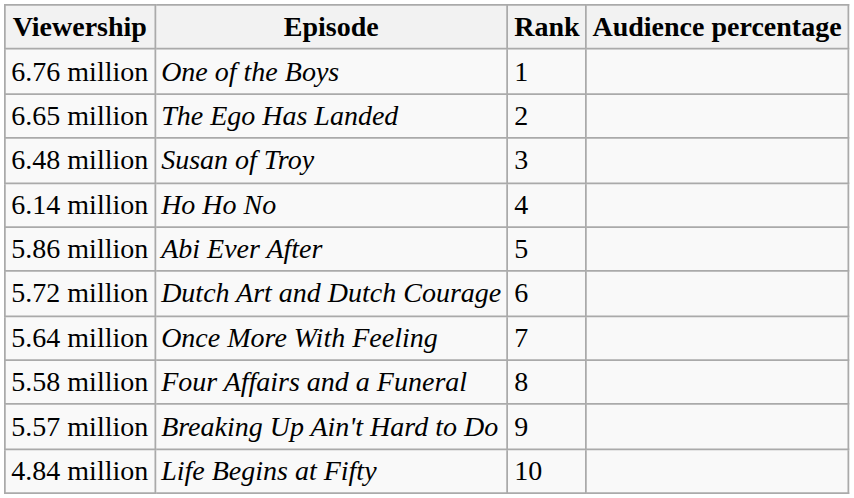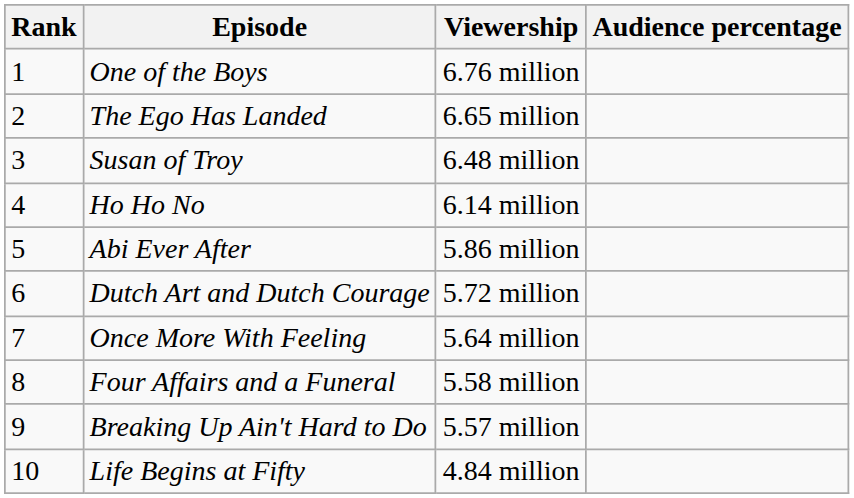 <table class="wikitable">
 <tr>
+<th>Rank</th>
+<th>Episode</th>
 <th>Viewership</th>
-<th>Episode</th>
-<th>Rank</th>
 <th>Audience percentage</th>
 </tr>
 <tr>
+<td>1</td>
+<td><em>One of the Boys</em></td>
 <td>6.76 million</td>
-<td><em>One of the Boys</em></td>
-<td>1</td>
 <td></td>
 </tr>
 <tr>
+<td>2</td>
+<td><em>The Ego Has Landed</em></td>
 <td>6.65 million</td>
-<td><em>The Ego Has Landed</em></td>
-<td>2</td>
 <td></td>
 </tr>
 <tr>
+<td>3</td>
+<td><em>Susan of Troy</em></td>
 <td>6.48 million</td>
-<td><em>Susan of Troy</em></td>
-<td>3</td>
 <td></td>
 </tr>
 <tr>
+<td>4</td>
+<td><em>Ho Ho No</em></td>
 <td>6.14 million</td>
-<td><em>Ho Ho No</em></td>
-<td>4</td>
 <td></td>
 </tr>
 <tr>
+<td>5</td>
+<td><em>Abi Ever After</em></td>
 <td>5.86 million</td>
-<td><em>Abi Ever After</em></td>
-<td>5</td>
 <td></td>
 </tr>
 <tr>
+<td>6</td>
+<td><em>Dutch Art and Dutch Courage</em></td>
 <td>5.72 million</td>
-<td><em>Dutch Art and Dutch Courage</em></td>
-<td>6</td>
 <td></td>
 </tr>
 <tr>
+<td>7</td>
+<td><em>Once More With Feeling</em></td>
 <td>5.64 million</td>
-<td><em>Once More With Feeling</em></td>
-<td>7</td>
 <td></td>
 </tr>
 <tr>
+<td>8</td>
+<td><em>Four Affairs and a Funeral</em></td>
 <td>5.58 million</td>
-<td><em>Four Affairs and a Funeral</em></td>
-<td>8</td>
 <td></td>
 </tr>
 <tr>
+<td>9</td>
+<td><em>Breaking Up Ain't Hard to Do</em></td>
 <td>5.57 million</td>
-<td><em>Breaking Up Ain't Hard to Do</em></td>
-<td>9</td>
 <td></td>
 </tr>
 <tr>
+<td>10</td>
+<td><em>Life Begins at Fifty</em></td>
 <td>4.84 million</td>
-<td><em>Life Begins at Fifty</em></td>
-<td>10</td>
 <td></td>
 </tr>
 </table>
